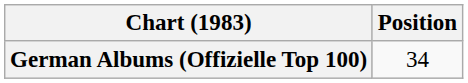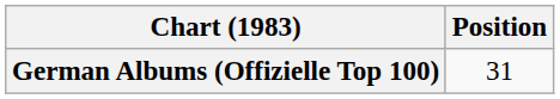 <table class="wikitable plainrowheaders" style="text-align:center">
 <tr>
 <th scope="col">Chart (1983)</th>
 <th scope="col">Position</th>
 </tr>
 <tr>
 <th scope="row">German Albums (Offizielle Top 100)</th>
-<td>34</td>
+<td>31</td>
 </tr>
 </table>
